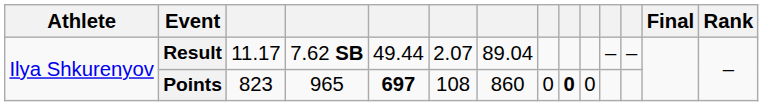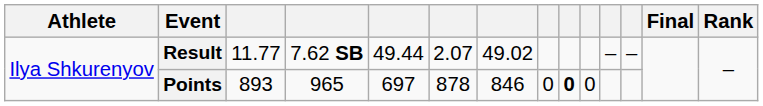 <table class="wikitable" style="font-size:90%">
 <tr>
 <th>Athlete</th>
 <th>Event</th>
 <th></th>
 <th></th>
 <th></th>
 <th></th>
 <th></th>
 <th></th>
 <th></th>
 <th></th>
 <th></th>
 <th></th>
 <th>Final</th>
 <th>Rank</th>
 </tr>
 <tr style=text-align:center>
 <td rowspan=2 style=text-align:left><a href='#'>Ilya Shkurenyov</a></td>
 <th style="font-size:95%">Result</th>
-<td>11.17</td>
+<td>11.77</td>
 <td>7.62 <strong>SB</strong></td>
 <td>49.44</td>
 <td>2.07</td>
-<td>89.04</td>
+<td>49.02</td>
 <td></td>
 <td></td>
 <td></td>
 <td>–</td>
 <td>–</td>
 <td rowspan=2></td>
 <td rowspan=2>–</td>
 </tr>
 <tr style=text-align:center>
 <th style="font-size:95%">Points</th>
-<td>823</td>
+<td>893</td>
 <td>965</td>
-<td><strong>697</strong></td>
-<td>108</td>
-<td>860</td>
+<td>697</td>
+<td>878</td>
+<td>846</td>
 <td>0</td>
 <td><strong>0</strong></td>
 <td>0</td>
 <td></td>
 <td></td>
 </tr>
 </table>
